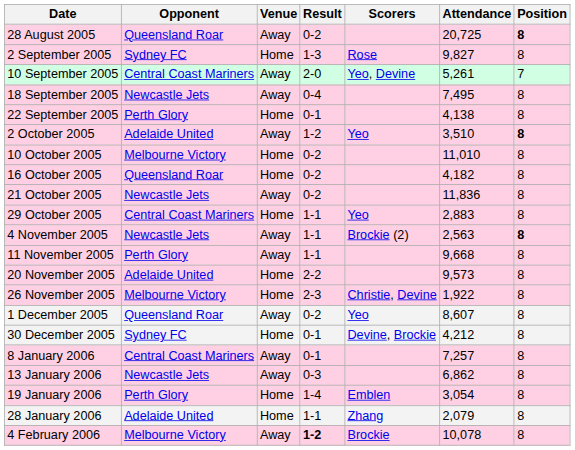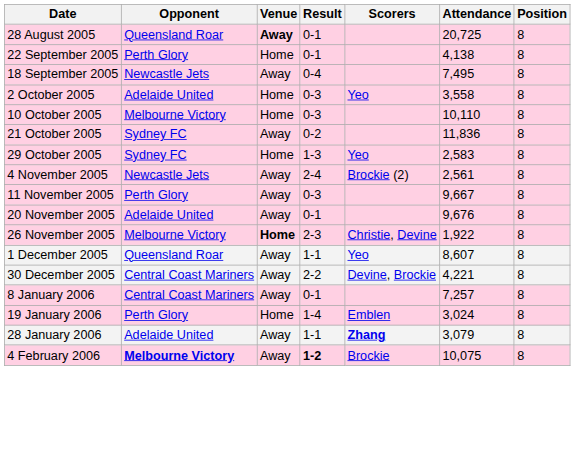 <table class="wikitable">
 <tr>
 <th>Date</th>
 <th>Opponent</th>
 <th>Venue</th>
 <th>Result</th>
 <th>Scorers</th>
 <th>Attendance</th>
 <th>Position</th>
 </tr>
 <tr bgcolor = "#ffd0e3">
 <td>28 August 2005</td>
 <td><a href='#'>Queensland Roar</a></td>
-<td>Away</td>
-<td>0-2</td>
+<td><strong>Away</strong></td>
+<td>0-1</td>
 <td></td>
 <td>20,725</td>
-<td><strong>8</strong></td>
-</tr>
-<tr bgcolor = "#ffd0e3">
-<td>2 September 2005</td>
-<td><a href='#'>Sydney FC</a></td>
-<td>Home</td>
-<td>1-3</td>
-<td><a href='#'>Rose</a></td>
-<td>9,827</td>
-<td>8</td>
-</tr>
-<tr bgcolor = "#d0ffe3">
-<td>10 September 2005</td>
-<td><a href='#'>Central Coast Mariners</a></td>
-<td>Away</td>
-<td>2-0</td>
-<td><a href='#'>Yeo</a>, <a href='#'>Devine</a></td>
-<td>5,261</td>
-<td>7</td>
-</tr>
-<tr bgcolor = "#ffd0e3">
-<td>18 September 2005</td>
-<td><a href='#'>Newcastle Jets</a></td>
-<td>Away</td>
-<td>0-4</td>
-<td></td>
-<td>7,495</td>
 <td>8</td>
 </tr>
 <tr bgcolor = "#ffd0e3">
 <td>22 September 2005</td>
 <td><a href='#'>Perth Glory</a></td>
 <td>Home</td>
 <td>0-1</td>
 <td></td>
 <td>4,138</td>
 <td>8</td>
 </tr>
 <tr bgcolor = "#ffd0e3">
+<td>18 September 2005</td>
+<td><a href='#'>Newcastle Jets</a></td>
+<td>Away</td>
+<td>0-4</td>
+<td></td>
+<td>7,495</td>
+<td>8</td>
+</tr>
+<tr bgcolor = "#ffd0e3">
 <td>2 October 2005</td>
 <td><a href='#'>Adelaide United</a></td>
-<td>Away</td>
-<td>1-2</td>
+<td>Home</td>
+<td>0-3</td>
 <td><a href='#'>Yeo</a></td>
-<td>3,510</td>
-<td><strong>8</strong></td>
+<td>3,558</td>
+<td>8</td>
 </tr>
 <tr bgcolor = "#ffd0e3">
 <td>10 October 2005</td>
 <td><a href='#'>Melbourne Victory</a></td>
 <td>Home</td>
-<td>0-2</td>
+<td>0-3</td>
 <td></td>
-<td>11,010</td>
-<td>8</td>
-</tr>
-<tr bgcolor = "#ffd0e3">
-<td>16 October 2005</td>
-<td><a href='#'>Queensland Roar</a></td>
-<td>Home</td>
-<td>0-2</td>
-<td></td>
-<td>4,182</td>
+<td>10,110</td>
 <td>8</td>
 </tr>
 <tr bgcolor = "#ffd0e3">
 <td>21 October 2005</td>
-<td><a href='#'>Newcastle Jets</a></td>
+<td><a href='#'>Sydney FC</a></td>
 <td>Away</td>
 <td>0-2</td>
 <td></td>
 <td>11,836</td>
 <td>8</td>
 </tr>
 <tr bgcolor = "#ffd0e3">
 <td>29 October 2005</td>
-<td><a href='#'>Central Coast Mariners</a></td>
+<td><a href='#'>Sydney FC</a></td>
 <td>Home</td>
-<td>1-1</td>
+<td>1-3</td>
 <td><a href='#'>Yeo</a></td>
-<td>2,883</td>
+<td>2,583</td>
 <td>8</td>
 </tr>
 <tr bgcolor = "#ffd0e3">
 <td>4 November 2005</td>
 <td><a href='#'>Newcastle Jets</a></td>
 <td>Away</td>
-<td>1-1</td>
+<td>2-4</td>
 <td><a href='#'>Brockie</a> (2)</td>
-<td>2,563</td>
-<td><strong>8</strong></td>
+<td>2,561</td>
+<td>8</td>
 </tr>
 <tr bgcolor = "#ffd0e3">
 <td>11 November 2005</td>
 <td><a href='#'>Perth Glory</a></td>
 <td>Away</td>
-<td>1-1</td>
+<td>0-3</td>
 <td></td>
-<td>9,668</td>
+<td>9,667</td>
 <td>8</td>
 </tr>
 <tr bgcolor = "#ffd0e3">
 <td>20 November 2005</td>
 <td><a href='#'>Adelaide United</a></td>
-<td>Home</td>
-<td>2-2</td>
+<td>Away</td>
+<td>0-1</td>
 <td></td>
-<td>9,573</td>
+<td>9,676</td>
 <td>8</td>
 </tr>
 <tr bgcolor = "#ffd0e3">
 <td>26 November 2005</td>
 <td><a href='#'>Melbourne Victory</a></td>
-<td>Home</td>
+<td><strong>Home</strong></td>
 <td>2-3</td>
 <td><a href='#'>Christie</a>, <a href='#'>Devine</a></td>
 <td>1,922</td>
 <td>8</td>
 </tr>
 <tr bgcolor = "#f3f3f3">
 <td>1 December 2005</td>
 <td><a href='#'>Queensland Roar</a></td>
 <td>Away</td>
-<td>0-2</td>
+<td>1-1</td>
 <td><a href='#'>Yeo</a></td>
 <td>8,607</td>
 <td>8</td>
 </tr>
 <tr bgcolor = "#f3f3f3">
 <td>30 December 2005</td>
-<td><a href='#'>Sydney FC</a></td>
-<td>Home</td>
-<td>0-1</td>
+<td><a href='#'>Central Coast Mariners</a></td>
+<td>Away</td>
+<td>2-2</td>
 <td><a href='#'>Devine</a>, <a href='#'>Brockie</a></td>
-<td>4,212</td>
+<td>4,221</td>
 <td>8</td>
 </tr>
 <tr bgcolor = "#ffd0e3">
 <td>8 January 2006</td>
 <td><a href='#'>Central Coast Mariners</a></td>
 <td>Away</td>
 <td>0-1</td>
 <td></td>
 <td>7,257</td>
 <td>8</td>
 </tr>
 <tr bgcolor = "#ffd0e3">
-<td>13 January 2006</td>
-<td><a href='#'>Newcastle Jets</a></td>
-<td>Away</td>
-<td>0-3</td>
-<td></td>
-<td>6,862</td>
-<td>8</td>
-</tr>
-<tr bgcolor = "#ffd0e3">
 <td>19 January 2006</td>
 <td><a href='#'>Perth Glory</a></td>
 <td>Home</td>
 <td>1-4</td>
 <td><a href='#'>Emblen</a></td>
-<td>3,054</td>
+<td>3,024</td>
 <td>8</td>
 </tr>
 <tr bgcolor = "#f3f3f3">
 <td>28 January 2006</td>
 <td><a href='#'>Adelaide United</a></td>
-<td>Home</td>
+<td>Away</td>
 <td>1-1</td>
-<td><a href='#'>Zhang</a></td>
-<td>2,079</td>
+<td><strong><a href='#'>Zhang</a></strong></td>
+<td>3,079</td>
 <td>8</td>
 </tr>
 <tr bgcolor = "#ffd0e3">
 <td>4 February 2006</td>
-<td><a href='#'>Melbourne Victory</a></td>
+<td><strong><a href='#'>Melbourne Victory</a></strong></td>
 <td>Away</td>
 <td><strong>1-2</strong></td>
 <td><a href='#'>Brockie</a></td>
-<td>10,078</td>
+<td>10,075</td>
 <td>8</td>
 </tr>
 </table>
